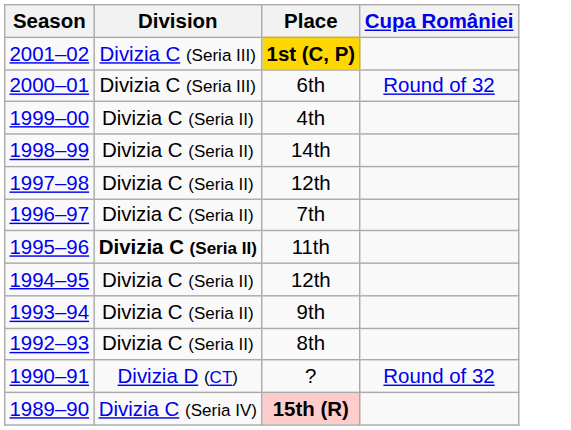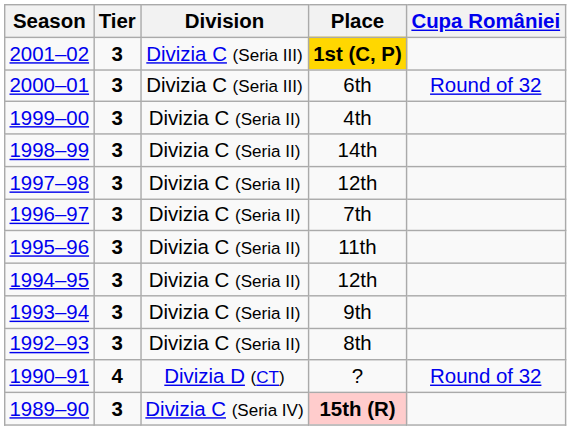 <table class="wikitable" style="text-align:center; font-size:90%">
 <tr>
 <th>Season</th>
+<th>Tier</th>
 <th>Division</th>
 <th>Place</th>
 <th><a href='#'>Cupa României</a></th>
 </tr>
 <tr>
 <td><a href='#'>2001–02</a></td>
+<td><strong>3</strong></td>
 <td><a href='#'>Divizia C</a> <small>(Seria III)</small></td>
 <td align=center bgcolor=gold><strong>1st (C, P)</strong></td>
 <td></td>
 </tr>
 <tr>
 <td><a href='#'>2000–01</a></td>
+<td><strong>3</strong></td>
 <td>Divizia C <small>(Seria III)</small></td>
 <td>6th</td>
 <td><a href='#'>Round of 32</a></td>
 </tr>
 <tr>
 <td><a href='#'>1999–00</a></td>
+<td><strong>3</strong></td>
 <td>Divizia C <small>(Seria II)</small></td>
 <td>4th</td>
 <td></td>
 </tr>
 <tr>
 <td><a href='#'>1998–99</a></td>
+<td><strong>3</strong></td>
 <td>Divizia C <small>(Seria II)</small></td>
 <td>14th</td>
 <td></td>
 </tr>
 <tr>
 <td><a href='#'>1997–98</a></td>
+<td><strong>3</strong></td>
 <td>Divizia C <small>(Seria II)</small></td>
 <td>12th</td>
 <td></td>
 </tr>
 <tr>
 <td><a href='#'>1996–97</a></td>
+<td><strong>3</strong></td>
 <td>Divizia C <small>(Seria II)</small></td>
 <td>7th</td>
 <td></td>
 </tr>
 <tr>
 <td><a href='#'>1995–96</a></td>
-<td><strong>Divizia C <small>(Seria II)</small></strong></td>
+<td><strong>3</strong></td>
+<td>Divizia C <small>(Seria II)</small></td>
 <td>11th</td>
 <td></td>
 </tr>
 <tr>
 <td><a href='#'>1994–95</a></td>
+<td><strong>3</strong></td>
 <td>Divizia C <small>(Seria II)</small></td>
 <td>12th</td>
 <td></td>
 </tr>
 <tr>
 <td><a href='#'>1993–94</a></td>
+<td><strong>3</strong></td>
 <td>Divizia C <small>(Seria II)</small></td>
 <td>9th</td>
 <td></td>
 </tr>
 <tr>
 <td><a href='#'>1992–93</a></td>
+<td><strong>3</strong></td>
 <td>Divizia C <small>(Seria II)</small></td>
 <td>8th</td>
 <td></td>
 </tr>
 <tr>
 <td><a href='#'>1990–91</a></td>
+<td><strong>4</strong></td>
 <td><a href='#'>Divizia D</a> <small>(<a href='#'>CT</a>)</small></td>
 <td>?</td>
 <td><a href='#'>Round of 32</a></td>
 </tr>
 <tr>
 <td><a href='#'>1989–90</a></td>
+<td><strong>3</strong></td>
 <td><a href='#'>Divizia C</a> <small>(Seria IV)</small></td>
 <td align=center bgcolor=#FFCCCC><strong>15th (R)</strong></td>
 <td></td>
 </tr>
 </table>
